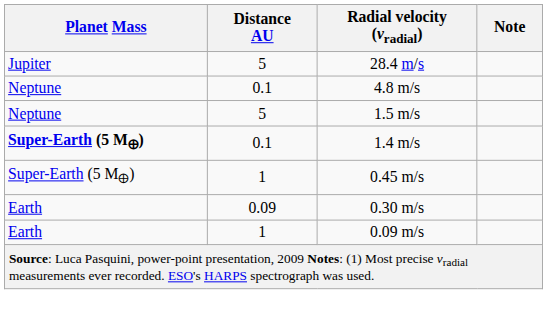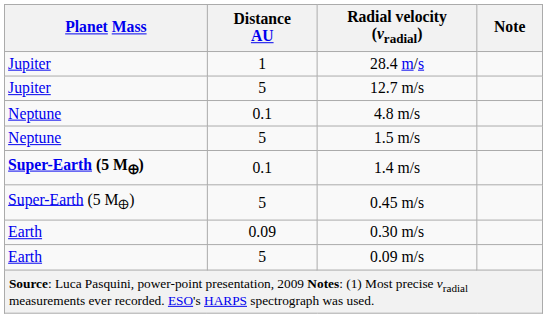 <table class="wikitable" style="width: 550px; text-align: center;">
 <tr>
 <th><a href='#'>Planet</a> <a href='#'>Mass</a></th>
 <th>Distance <br><a href='#'>AU</a></th>
 <th>Radial velocity <br>(<em>v</em><sub>radial</sub>)</th>
 <th>Note</th>
 </tr>
 <tr>
 <td align=left><a href='#'>Jupiter</a></td>
+<td>1</td>
+<td>28.4 <a href='#'>m</a>/<a href='#'>s</a></td>
+<td></td>
+</tr>
+<tr>
+<td align=left><a href='#'>Jupiter</a></td>
 <td>5</td>
-<td>28.4 <a href='#'>m</a>/<a href='#'>s</a></td>
+<td>12.7 m/s</td>
 <td></td>
 </tr>
 <tr>
 <td align=left><a href='#'>Neptune</a></td>
 <td>0.1</td>
 <td>4.8 m/s</td>
 <td></td>
 </tr>
 <tr>
 <td align=left><a href='#'>Neptune</a></td>
 <td>5</td>
 <td>1.5 m/s</td>
 <td></td>
 </tr>
 <tr>
 <td align=left><strong><a href='#'>Super-Earth</a> (5 M<sub>🜨</sub>)</strong></td>
 <td>0.1</td>
 <td>1.4 m/s</td>
 <td></td>
 </tr>
 <tr>
 <td align=left><a href='#'>Super-Earth</a> (5 M<sub>🜨</sub>)</td>
-<td>1</td>
+<td>5</td>
 <td>0.45 m/s</td>
 <td></td>
 </tr>
 <tr>
 <td align=left><a href='#'>Earth</a></td>
 <td>0.09</td>
 <td>0.30 m/s</td>
 <td></td>
 </tr>
 <tr>
 <td align=left><a href='#'>Earth</a></td>
-<td>1</td>
+<td>5</td>
 <td>0.09 m/s</td>
 <td></td>
 </tr>
 <tr>
 <th colspan=4 style="font-size: 0.85em; padding: 6px 2px 4px 4px; text-align: left; font-weight: normal; line-height: 1em:"><strong>Source</strong>: Luca Pasquini, power-point presentation, 2009 <strong>Notes</strong>: (1) Most precise <em>v</em><sub>radial</sub> measurements ever recorded. <a href='#'>ESO</a>'s <a href='#'>HARPS</a> spectrograph was used.</th>
 </tr>
 </table>
